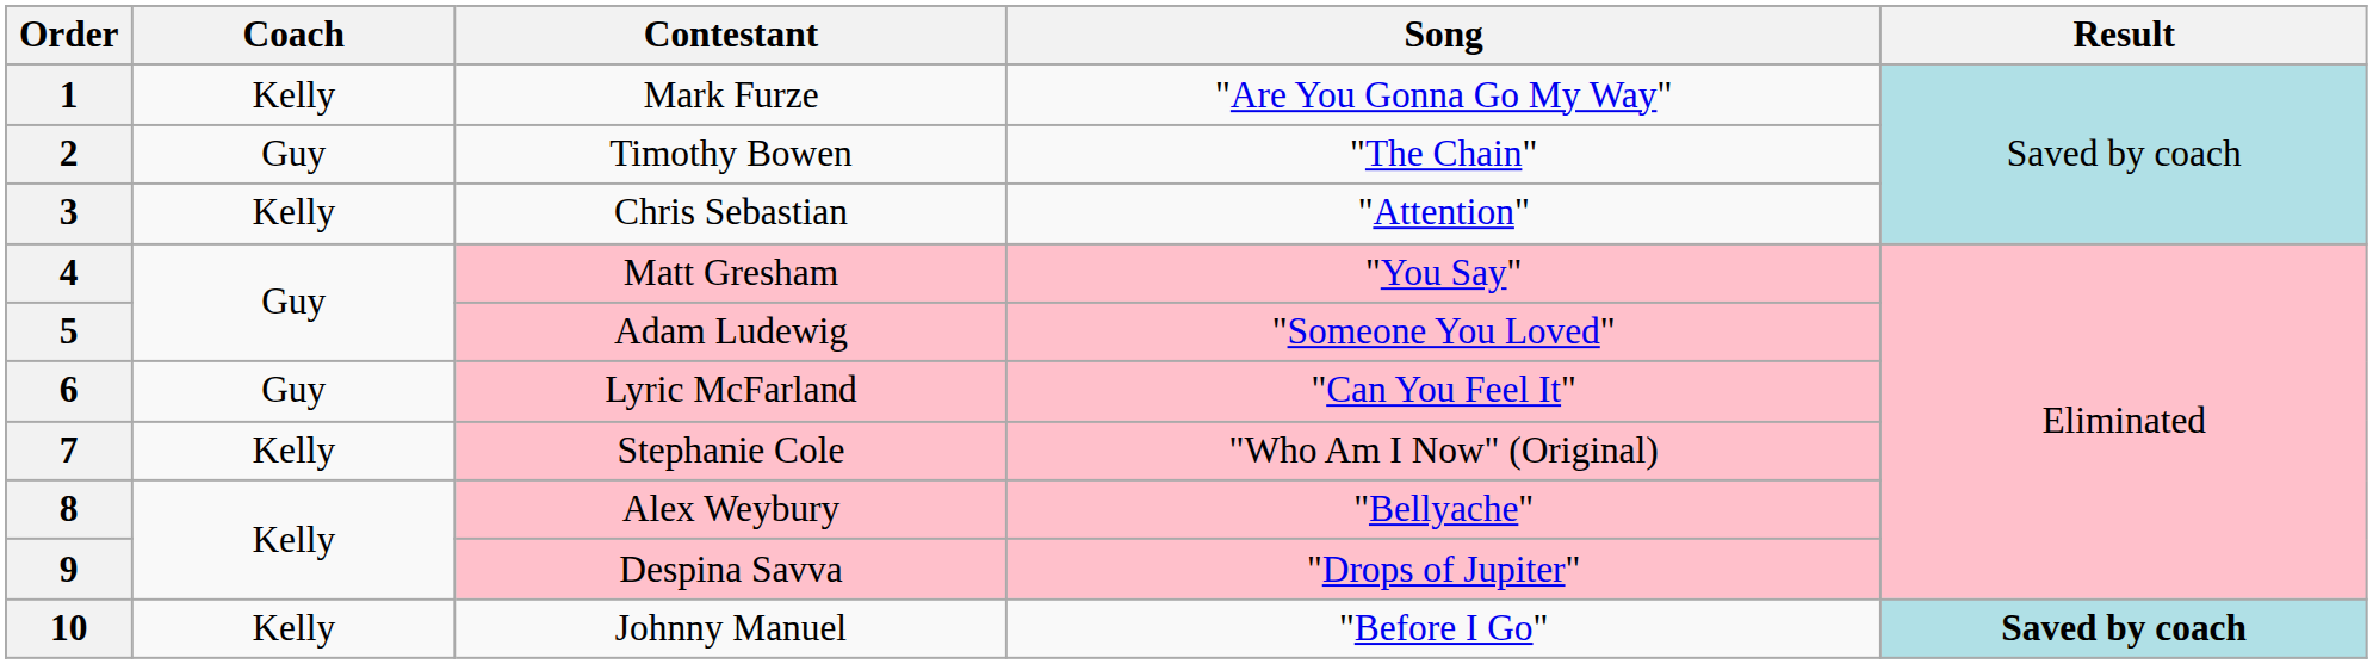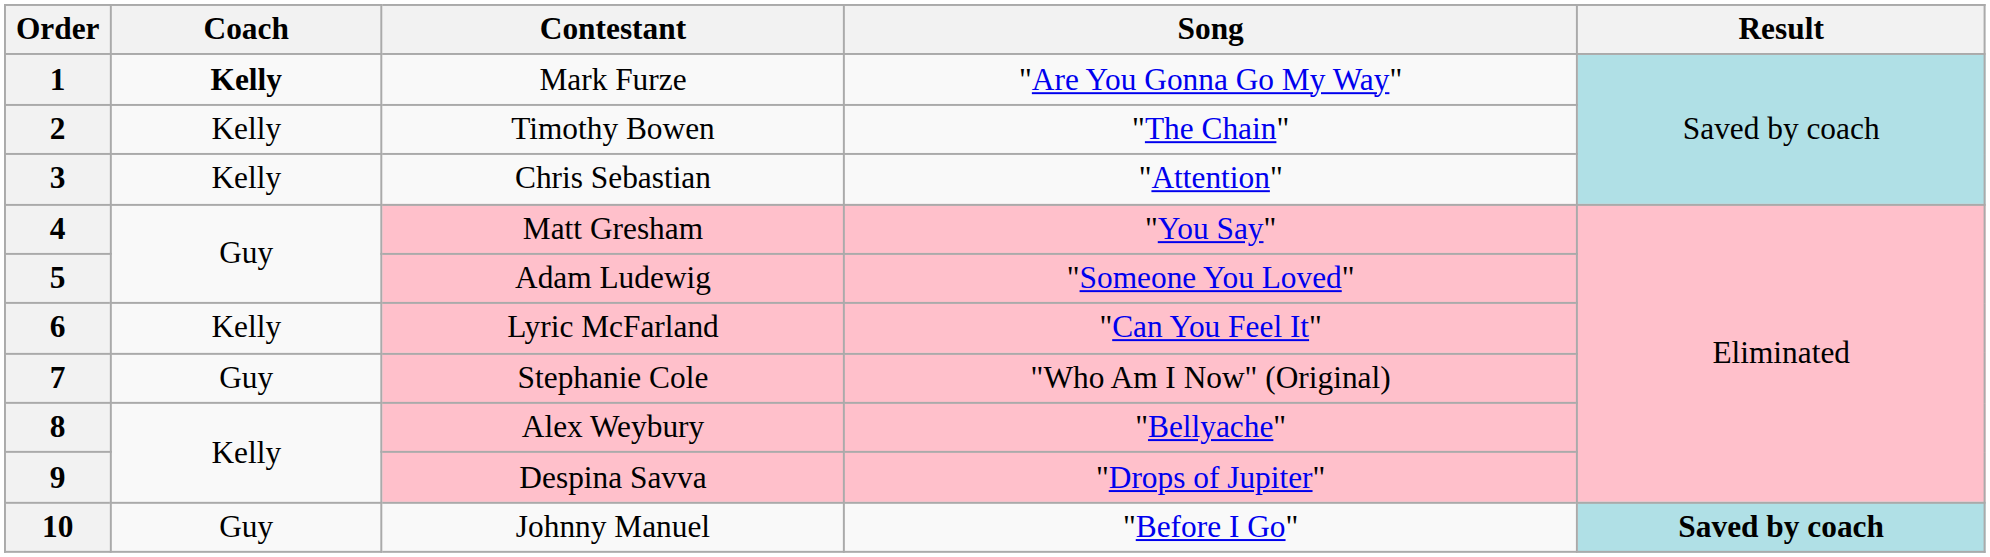 <table class="wikitable" style="text-align:center; width:80%;">
 <tr>
 <th width="1%">Order</th>
 <th width="10%">Coach</th>
 <th width="17%">Contestant</th>
 <th width="27%">Song</th>
 <th width="15%">Result</th>
 </tr>
 <tr>
 <th scope="row">1</th>
-<td>Kelly</td>
+<td><strong>Kelly</strong></td>
 <td>Mark Furze</td>
 <td>"<a href='#'>Are You Gonna Go My Way</a>"</td>
 <td rowspan="3" bgcolor="#B0E0E6">Saved by coach</td>
 </tr>
 <tr>
 <th scope="row">2</th>
-<td>Guy</td>
+<td>Kelly</td>
 <td>Timothy Bowen</td>
 <td>"<a href='#'>The Chain</a>"</td>
 </tr>
 <tr>
 <th scope="row">3</th>
 <td>Kelly</td>
 <td>Chris Sebastian</td>
 <td>"<a href='#'>Attention</a>"</td>
 </tr>
 <tr>
 <th scope="row">4</th>
 <td rowspan="2">Guy</td>
 <td bgcolor="pink">Matt Gresham</td>
 <td bgcolor="pink">"<a href='#'>You Say</a>"</td>
 <td rowspan="6" bgcolor="pink">Eliminated</td>
 </tr>
 <tr>
 <th scope="row">5</th>
 <td bgcolor="pink">Adam Ludewig</td>
 <td bgcolor="pink">"<a href='#'>Someone You Loved</a>"</td>
 </tr>
 <tr>
 <th scope="row">6</th>
-<td>Guy</td>
+<td>Kelly</td>
 <td bgcolor="pink">Lyric McFarland</td>
 <td bgcolor="pink">"<a href='#'>Can You Feel It</a>"</td>
 </tr>
 <tr>
 <th scope="row">7</th>
-<td>Kelly</td>
+<td>Guy</td>
 <td bgcolor="pink">Stephanie Cole</td>
 <td bgcolor="pink">"Who Am I Now" (Original)</td>
 </tr>
 <tr>
 <th scope="row">8</th>
 <td rowspan="2">Kelly</td>
 <td bgcolor="pink">Alex Weybury</td>
 <td bgcolor="pink">"<a href='#'>Bellyache</a>"</td>
 </tr>
 <tr>
 <th scope="row">9</th>
 <td bgcolor="pink">Despina Savva</td>
 <td bgcolor="pink">"<a href='#'>Drops of Jupiter</a>"</td>
 </tr>
 <tr>
 <th scope="row">10</th>
-<td>Kelly</td>
+<td>Guy</td>
 <td>Johnny Manuel</td>
 <td>"<a href='#'>Before I Go</a>"</td>
 <td bgcolor="#B0E0E6"><strong>Saved by coach</strong></td>
 </tr>
 </table>
